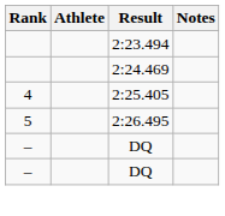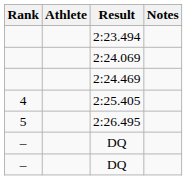 <table class="wikitable" style="text-align:center">
 <tr>
 <th>Rank</th>
 <th>Athlete</th>
 <th>Result</th>
 <th>Notes</th>
 </tr>
 <tr>
 <td></td>
 <td align=left></td>
 <td>2:23.494</td>
+<td></td>
+</tr>
+<tr>
+<td></td>
+<td align=left></td>
+<td>2:24.069</td>
 <td></td>
 </tr>
 <tr>
 <td></td>
 <td align=left></td>
 <td>2:24.469</td>
 <td></td>
 </tr>
 <tr>
 <td>4</td>
 <td align=left></td>
 <td>2:25.405</td>
 <td></td>
 </tr>
 <tr>
 <td>5</td>
 <td align=left></td>
 <td>2:26.495</td>
 <td></td>
 </tr>
 <tr>
 <td>–</td>
 <td align=left></td>
 <td>DQ</td>
 <td></td>
 </tr>
 <tr>
 <td>–</td>
 <td align=left></td>
 <td>DQ</td>
 <td></td>
 </tr>
 </table>
